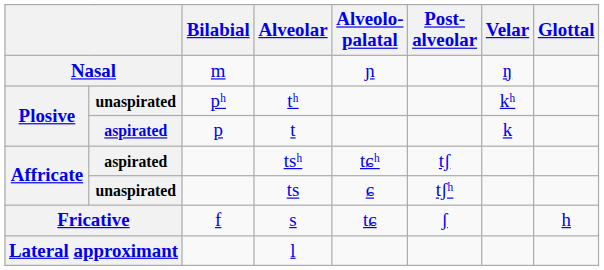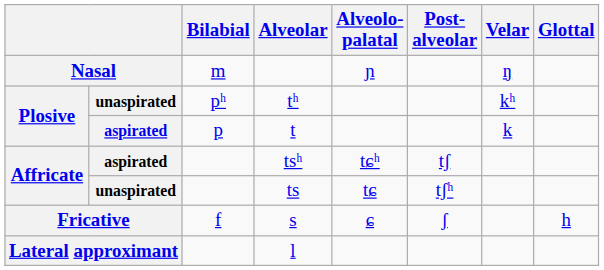 <table class="wikitable IPA" style="text-align:center; margin:1em auto 1em auto">
 <tr>
 <th colspan=2> </th>
 <th><a href='#'>Bilabial</a></th>
 <th><a href='#'>Alveolar</a></th>
 <th><a href='#'>Alveolo-<br>palatal</a></th>
 <th><a href='#'>Post-<br>alveolar</a></th>
 <th><a href='#'>Velar</a></th>
 <th><a href='#'>Glottal</a></th>
 </tr>
 <tr>
 <th colspan=2><a href='#'>Nasal</a></th>
 <td><a href='#'>m</a></td>
 <td></td>
 <td><a href='#'>ɲ</a></td>
 <td> </td>
 <td><a href='#'>ŋ</a></td>
 <td> </td>
 </tr>
 <tr>
 <th rowspan=2><a href='#'>Plosive</a></th>
 <th><small>unaspirated</small></th>
 <td><a href='#'>pʰ</a></td>
 <td><a href='#'>tʰ</a></td>
 <td> </td>
 <td> </td>
 <td><a href='#'>kʰ</a></td>
 <td> </td>
 </tr>
 <tr>
 <th><small><a href='#'>aspirated</a></small></th>
 <td><a href='#'>p</a></td>
 <td><a href='#'>t</a></td>
 <td> </td>
 <td> </td>
 <td><a href='#'>k</a></td>
 <td> </td>
 </tr>
 <tr>
 <th rowspan=2><a href='#'>Affricate</a></th>
 <th><small>aspirated</small></th>
 <td> </td>
 <td><a href='#'>tsʰ</a></td>
 <td><a href='#'>tɕʰ</a></td>
 <td><a href='#'>tʃ</a></td>
 <td> </td>
 <td> </td>
 </tr>
 <tr>
 <th><small>unaspirated</small></th>
 <td> </td>
 <td><a href='#'>ts</a></td>
-<td><a href='#'>ɕ</a></td>
+<td><a href='#'>tɕ</a></td>
 <td><a href='#'>tʃʰ</a></td>
 <td> </td>
 <td> </td>
 </tr>
 <tr>
 <th colspan=2><a href='#'>Fricative</a></th>
 <td><a href='#'>f</a></td>
 <td><a href='#'>s</a></td>
-<td><a href='#'>tɕ</a></td>
+<td><a href='#'>ɕ</a></td>
 <td><a href='#'>ʃ</a></td>
 <td> </td>
 <td><a href='#'>h</a></td>
 </tr>
 <tr>
 <th colspan=2><a href='#'>Lateral</a> <a href='#'>approximant</a></th>
 <td> </td>
 <td><a href='#'>l</a></td>
 <td> </td>
 <td> </td>
 <td> </td>
 <td> </td>
 </tr>
 </table>
